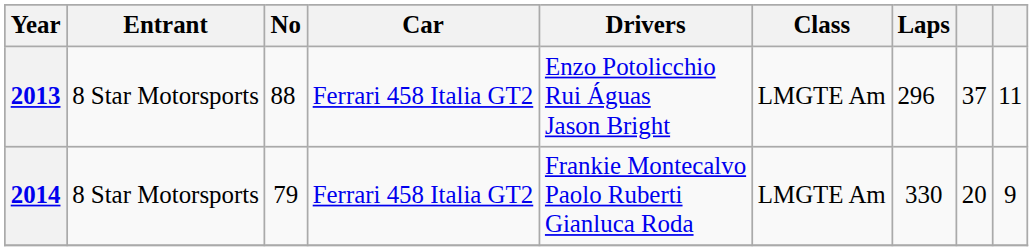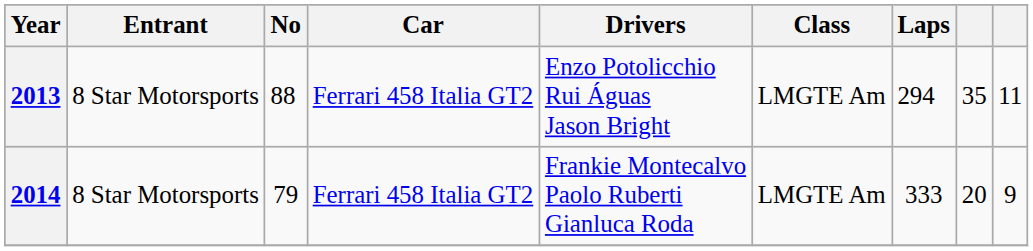 <table class="wikitable" style="font-size:90%">
 <tr>
 <th>Year</th>
 <th>Entrant</th>
 <th>No</th>
 <th>Car</th>
 <th>Drivers</th>
 <th>Class</th>
 <th>Laps</th>
 <th></th>
 <th></th>
 </tr>
 <tr>
 <th><a href='#'>2013</a></th>
 <td align="left"> 8 Star Motorsports</td>
 <td>88</td>
 <td align="left"><a href='#'>Ferrari 458 Italia GT2</a></td>
 <td align="left"> <a href='#'>Enzo Potolicchio</a><br> <a href='#'>Rui Águas</a><br> <a href='#'>Jason Bright</a></td>
 <td>LMGTE Am</td>
-<td>296</td>
-<td align="center">37</td>
+<td>294</td>
+<td align="center">35</td>
 <td align="center">11</td>
 </tr>
 <tr>
 <th><a href='#'>2014</a></th>
 <td align="left"> 8 Star Motorsports</td>
 <td align="center">79</td>
 <td align="left"><a href='#'>Ferrari 458 Italia GT2</a></td>
 <td align="left"> <a href='#'>Frankie Montecalvo</a><br> <a href='#'>Paolo Ruberti</a><br> <a href='#'>Gianluca Roda</a></td>
 <td>LMGTE Am</td>
-<td align="center">330</td>
+<td align="center">333</td>
 <td align="center">20</td>
 <td align="center">9</td>
 </tr>
 <tr>
 </tr>
 </table>
